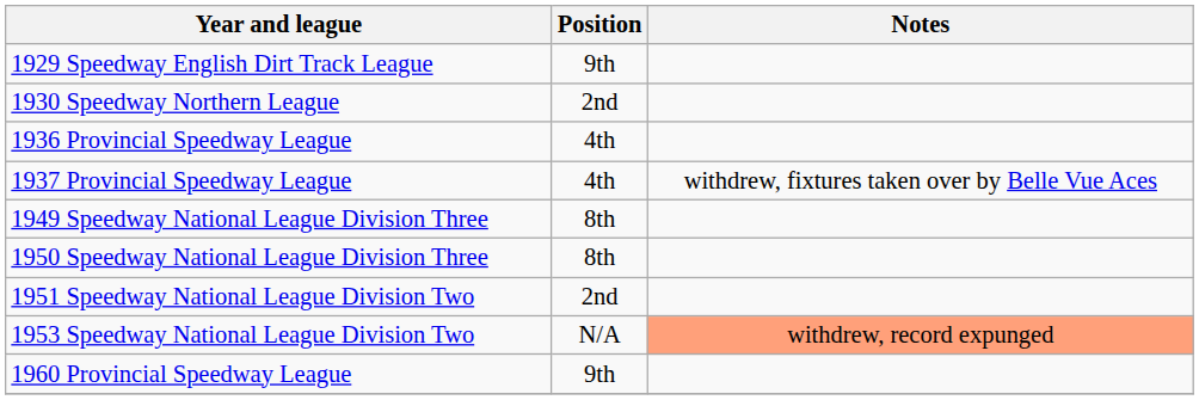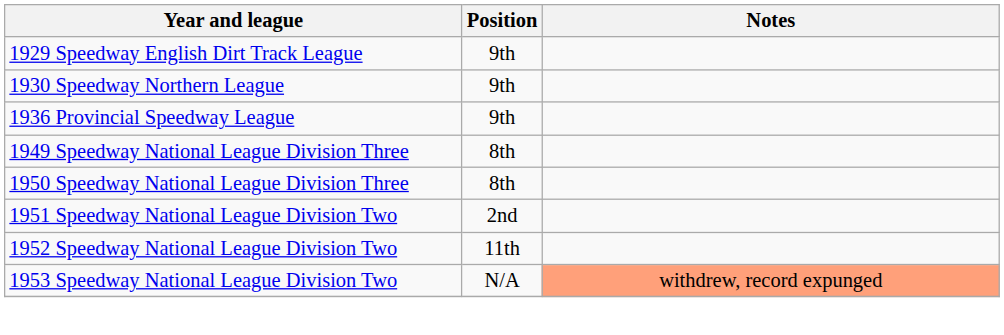 <table class="wikitable">
 <tr>
 <th width=350>Year and league</th>
 <th width=50>Position</th>
 <th width=350>Notes</th>
 </tr>
 <tr align=center>
 <td align="left"><a href='#'>1929 Speedway English Dirt Track League</a></td>
 <td>9th</td>
 <td></td>
 </tr>
 <tr align=center>
 <td align="left"><a href='#'>1930 Speedway Northern League</a></td>
-<td>2nd</td>
+<td>9th</td>
 <td></td>
 </tr>
 <tr align=center>
 <td align="left"><a href='#'>1936 Provincial Speedway League</a></td>
-<td>4th</td>
+<td>9th</td>
 <td></td>
-</tr>
-<tr align=center>
-<td align="left"><a href='#'>1937 Provincial Speedway League</a></td>
-<td>4th</td>
-<td>withdrew, fixtures taken over by <a href='#'>Belle Vue Aces</a></td>
 </tr>
 <tr align=center>
 <td align="left"><a href='#'>1949 Speedway National League Division Three</a></td>
 <td>8th</td>
 <td></td>
 </tr>
 <tr align=center>
 <td align="left"><a href='#'>1950 Speedway National League Division Three</a></td>
 <td>8th</td>
 <td></td>
 </tr>
 <tr align=center>
 <td align="left"><a href='#'>1951 Speedway National League Division Two</a></td>
 <td>2nd</td>
 <td></td>
 </tr>
 <tr align=center>
+<td align="left"><a href='#'>1952 Speedway National League Division Two</a></td>
+<td>11th</td>
+<td></td>
+</tr>
+<tr align=center>
 <td align="left"><a href='#'>1953 Speedway National League Division Two</a></td>
 <td>N/A</td>
 <td style="background: lightsalmon;">withdrew, record expunged</td>
 </tr>
 <tr align=center>
-<td align="left"><a href='#'>1960 Provincial Speedway League</a></td>
-<td>9th</td>
-<td></td>
-</tr>
-<tr align=center>
 </tr>
 </table>
